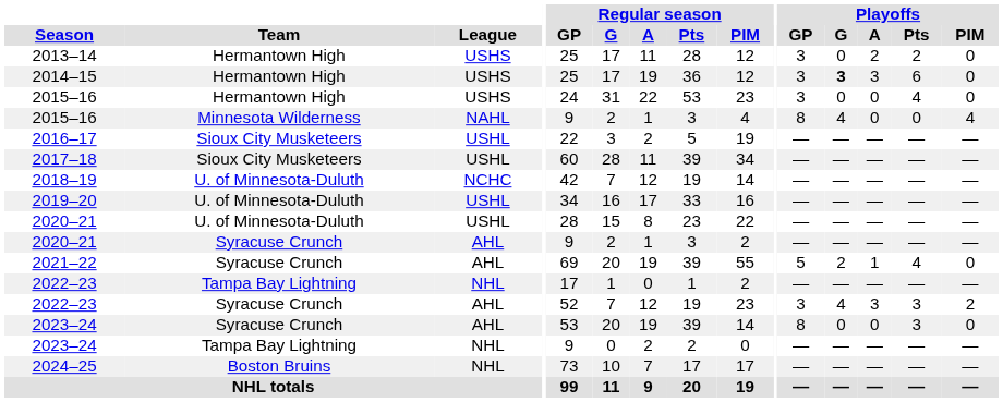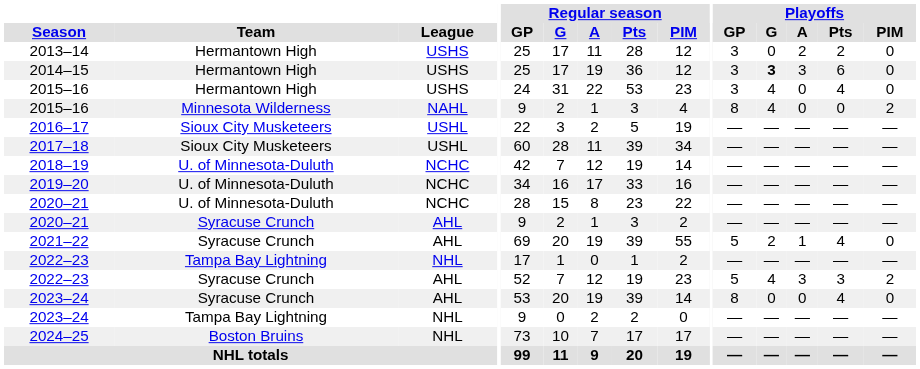 <table border="0" cellpadding="1" cellspacing="0" style="text-align:center; width:60em">
 <tr bgcolor="#e0e0e0">
 <th colspan="3" bgcolor="#ffffff"></th>
 <th rowspan="99" bgcolor="#ffffff"></th>
 <th colspan="5"><a href='#'>Regular season</a></th>
 <th rowspan="99" bgcolor="#ffffff"></th>
 <th colspan="5"><a href='#'>Playoffs</a></th>
 </tr>
 <tr bgcolor="#e0e0e0">
 <th><a href='#'>Season</a></th>
 <th>Team</th>
 <th>League</th>
 <th>GP</th>
 <th><a href='#'>G</a></th>
 <th><a href='#'>A</a></th>
 <th><a href='#'>Pts</a></th>
 <th><a href='#'>PIM</a></th>
 <th>GP</th>
 <th>G</th>
 <th>A</th>
 <th>Pts</th>
 <th>PIM</th>
 </tr>
 <tr>
 <td>2013–14</td>
 <td>Hermantown High</td>
 <td><a href='#'>USHS</a></td>
 <td>25</td>
 <td>17</td>
 <td>11</td>
 <td>28</td>
 <td>12</td>
 <td>3</td>
 <td>0</td>
 <td>2</td>
 <td>2</td>
 <td>0</td>
 </tr>
 <tr bgcolor="#f0f0f0">
 <td>2014–15</td>
 <td>Hermantown High</td>
 <td>USHS</td>
 <td>25</td>
 <td>17</td>
 <td>19</td>
 <td>36</td>
 <td>12</td>
 <td>3</td>
 <td><strong>3</strong></td>
 <td>3</td>
 <td>6</td>
 <td>0</td>
 </tr>
 <tr>
 <td>2015–16</td>
 <td>Hermantown High</td>
 <td>USHS</td>
 <td>24</td>
 <td>31</td>
 <td>22</td>
 <td>53</td>
 <td>23</td>
 <td>3</td>
-<td>0</td>
+<td>4</td>
 <td>0</td>
 <td>4</td>
 <td>0</td>
 </tr>
 <tr bgcolor="#f0f0f0">
 <td>2015–16</td>
 <td><a href='#'>Minnesota Wilderness</a></td>
 <td><a href='#'>NAHL</a></td>
 <td>9</td>
 <td>2</td>
 <td>1</td>
 <td>3</td>
 <td>4</td>
 <td>8</td>
 <td>4</td>
 <td>0</td>
 <td>0</td>
-<td>4</td>
+<td>2</td>
 </tr>
 <tr>
 <td><a href='#'>2016–17</a></td>
 <td><a href='#'>Sioux City Musketeers</a></td>
 <td><a href='#'>USHL</a></td>
 <td>22</td>
 <td>3</td>
 <td>2</td>
 <td>5</td>
 <td>19</td>
 <td>—</td>
 <td>—</td>
 <td>—</td>
 <td>—</td>
 <td>—</td>
 </tr>
 <tr bgcolor="#f0f0f0">
 <td><a href='#'>2017–18</a></td>
 <td>Sioux City Musketeers</td>
 <td>USHL</td>
 <td>60</td>
 <td>28</td>
 <td>11</td>
 <td>39</td>
 <td>34</td>
 <td>—</td>
 <td>—</td>
 <td>—</td>
 <td>—</td>
 <td>—</td>
 </tr>
 <tr>
 <td><a href='#'>2018–19</a></td>
 <td><a href='#'>U. of Minnesota-Duluth</a></td>
 <td><a href='#'>NCHC</a></td>
 <td>42</td>
 <td>7</td>
 <td>12</td>
 <td>19</td>
 <td>14</td>
 <td>—</td>
 <td>—</td>
 <td>—</td>
 <td>—</td>
 <td>—</td>
 </tr>
 <tr bgcolor="#f0f0f0">
 <td><a href='#'>2019–20</a></td>
 <td>U. of Minnesota-Duluth</td>
-<td><a href='#'>USHL</a></td>
+<td>NCHC</td>
 <td>34</td>
 <td>16</td>
 <td>17</td>
 <td>33</td>
 <td>16</td>
 <td>—</td>
 <td>—</td>
 <td>—</td>
 <td>—</td>
 <td>—</td>
 </tr>
 <tr>
 <td><a href='#'>2020–21</a></td>
 <td>U. of Minnesota-Duluth</td>
-<td>USHL</td>
+<td>NCHC</td>
 <td>28</td>
 <td>15</td>
 <td>8</td>
 <td>23</td>
 <td>22</td>
 <td>—</td>
 <td>—</td>
 <td>—</td>
 <td>—</td>
 <td>—</td>
 </tr>
 <tr bgcolor="#f0f0f0">
 <td><a href='#'>2020–21</a></td>
 <td><a href='#'>Syracuse Crunch</a></td>
 <td><a href='#'>AHL</a></td>
 <td>9</td>
 <td>2</td>
 <td>1</td>
 <td>3</td>
 <td>2</td>
 <td>—</td>
 <td>—</td>
 <td>—</td>
 <td>—</td>
 <td>—</td>
 </tr>
 <tr>
 <td><a href='#'>2021–22</a></td>
 <td>Syracuse Crunch</td>
 <td>AHL</td>
 <td>69</td>
 <td>20</td>
 <td>19</td>
 <td>39</td>
 <td>55</td>
 <td>5</td>
 <td>2</td>
 <td>1</td>
 <td>4</td>
 <td>0</td>
 </tr>
 <tr bgcolor="#f0f0f0">
 <td><a href='#'>2022–23</a></td>
 <td><a href='#'>Tampa Bay Lightning</a></td>
 <td><a href='#'>NHL</a></td>
 <td>17</td>
 <td>1</td>
 <td>0</td>
 <td>1</td>
 <td>2</td>
 <td>—</td>
 <td>—</td>
 <td>—</td>
 <td>—</td>
 <td>—</td>
 </tr>
 <tr>
 <td><a href='#'>2022–23</a></td>
 <td>Syracuse Crunch</td>
 <td>AHL</td>
 <td>52</td>
 <td>7</td>
 <td>12</td>
 <td>19</td>
 <td>23</td>
-<td>3</td>
+<td>5</td>
 <td>4</td>
 <td>3</td>
 <td>3</td>
 <td>2</td>
 </tr>
 <tr bgcolor="#f0f0f0">
 <td><a href='#'>2023–24</a></td>
 <td>Syracuse Crunch</td>
 <td>AHL</td>
 <td>53</td>
 <td>20</td>
 <td>19</td>
 <td>39</td>
 <td>14</td>
 <td>8</td>
 <td>0</td>
 <td>0</td>
-<td>3</td>
+<td>4</td>
 <td>0</td>
 </tr>
 <tr>
 <td><a href='#'>2023–24</a></td>
 <td>Tampa Bay Lightning</td>
 <td>NHL</td>
 <td>9</td>
 <td>0</td>
 <td>2</td>
 <td>2</td>
 <td>0</td>
 <td>—</td>
 <td>—</td>
 <td>—</td>
 <td>—</td>
 <td>—</td>
 </tr>
 <tr bgcolor="#f0f0f0">
 <td><a href='#'>2024–25</a></td>
 <td><a href='#'>Boston Bruins</a></td>
 <td>NHL</td>
 <td>73</td>
 <td>10</td>
 <td>7</td>
 <td>17</td>
 <td>17</td>
 <td>—</td>
 <td>—</td>
 <td>—</td>
 <td>—</td>
 <td>—</td>
 </tr>
 <tr bgcolor="#e0e0e0">
 <th colspan="3">NHL totals</th>
 <th>99</th>
 <th>11</th>
 <th>9</th>
 <th>20</th>
 <th>19</th>
 <th>—</th>
 <th>—</th>
 <th>—</th>
 <th>—</th>
 <th>—</th>
 </tr>
 </table>
